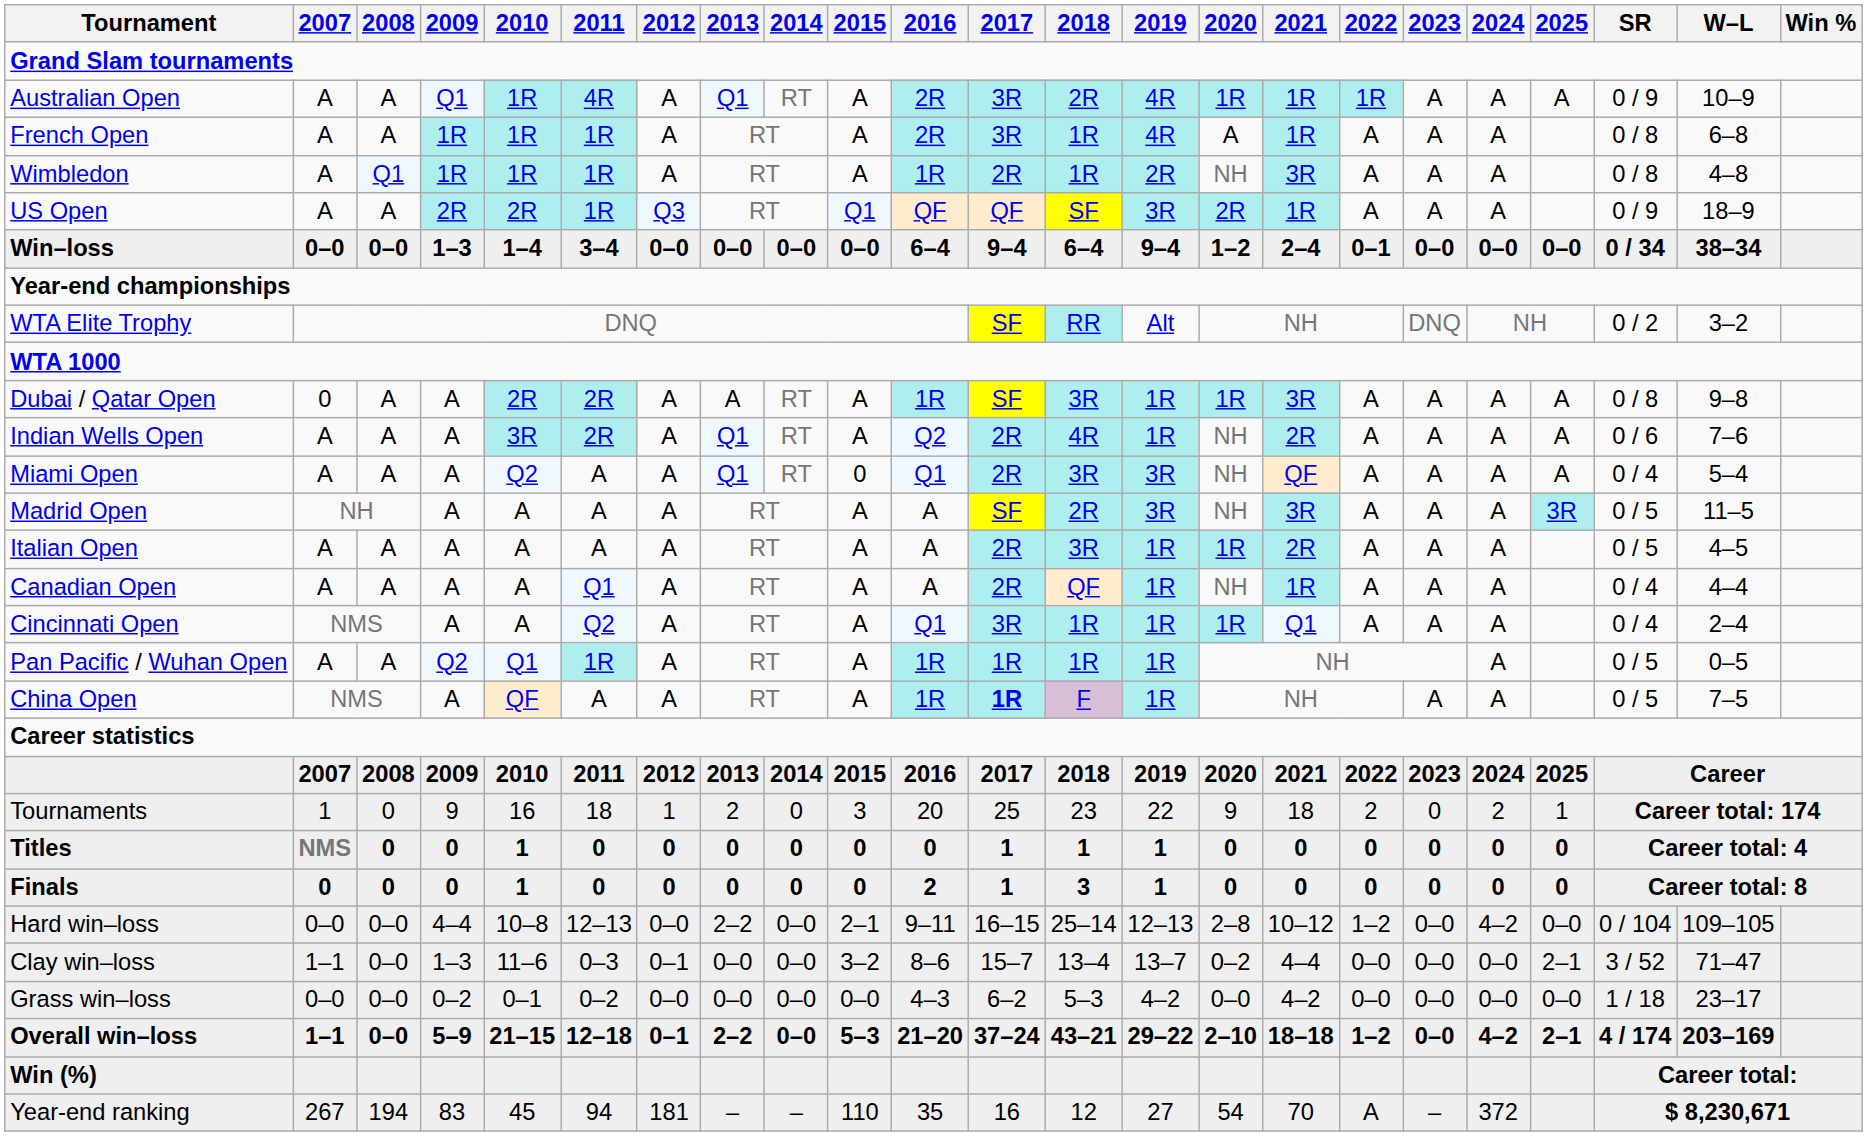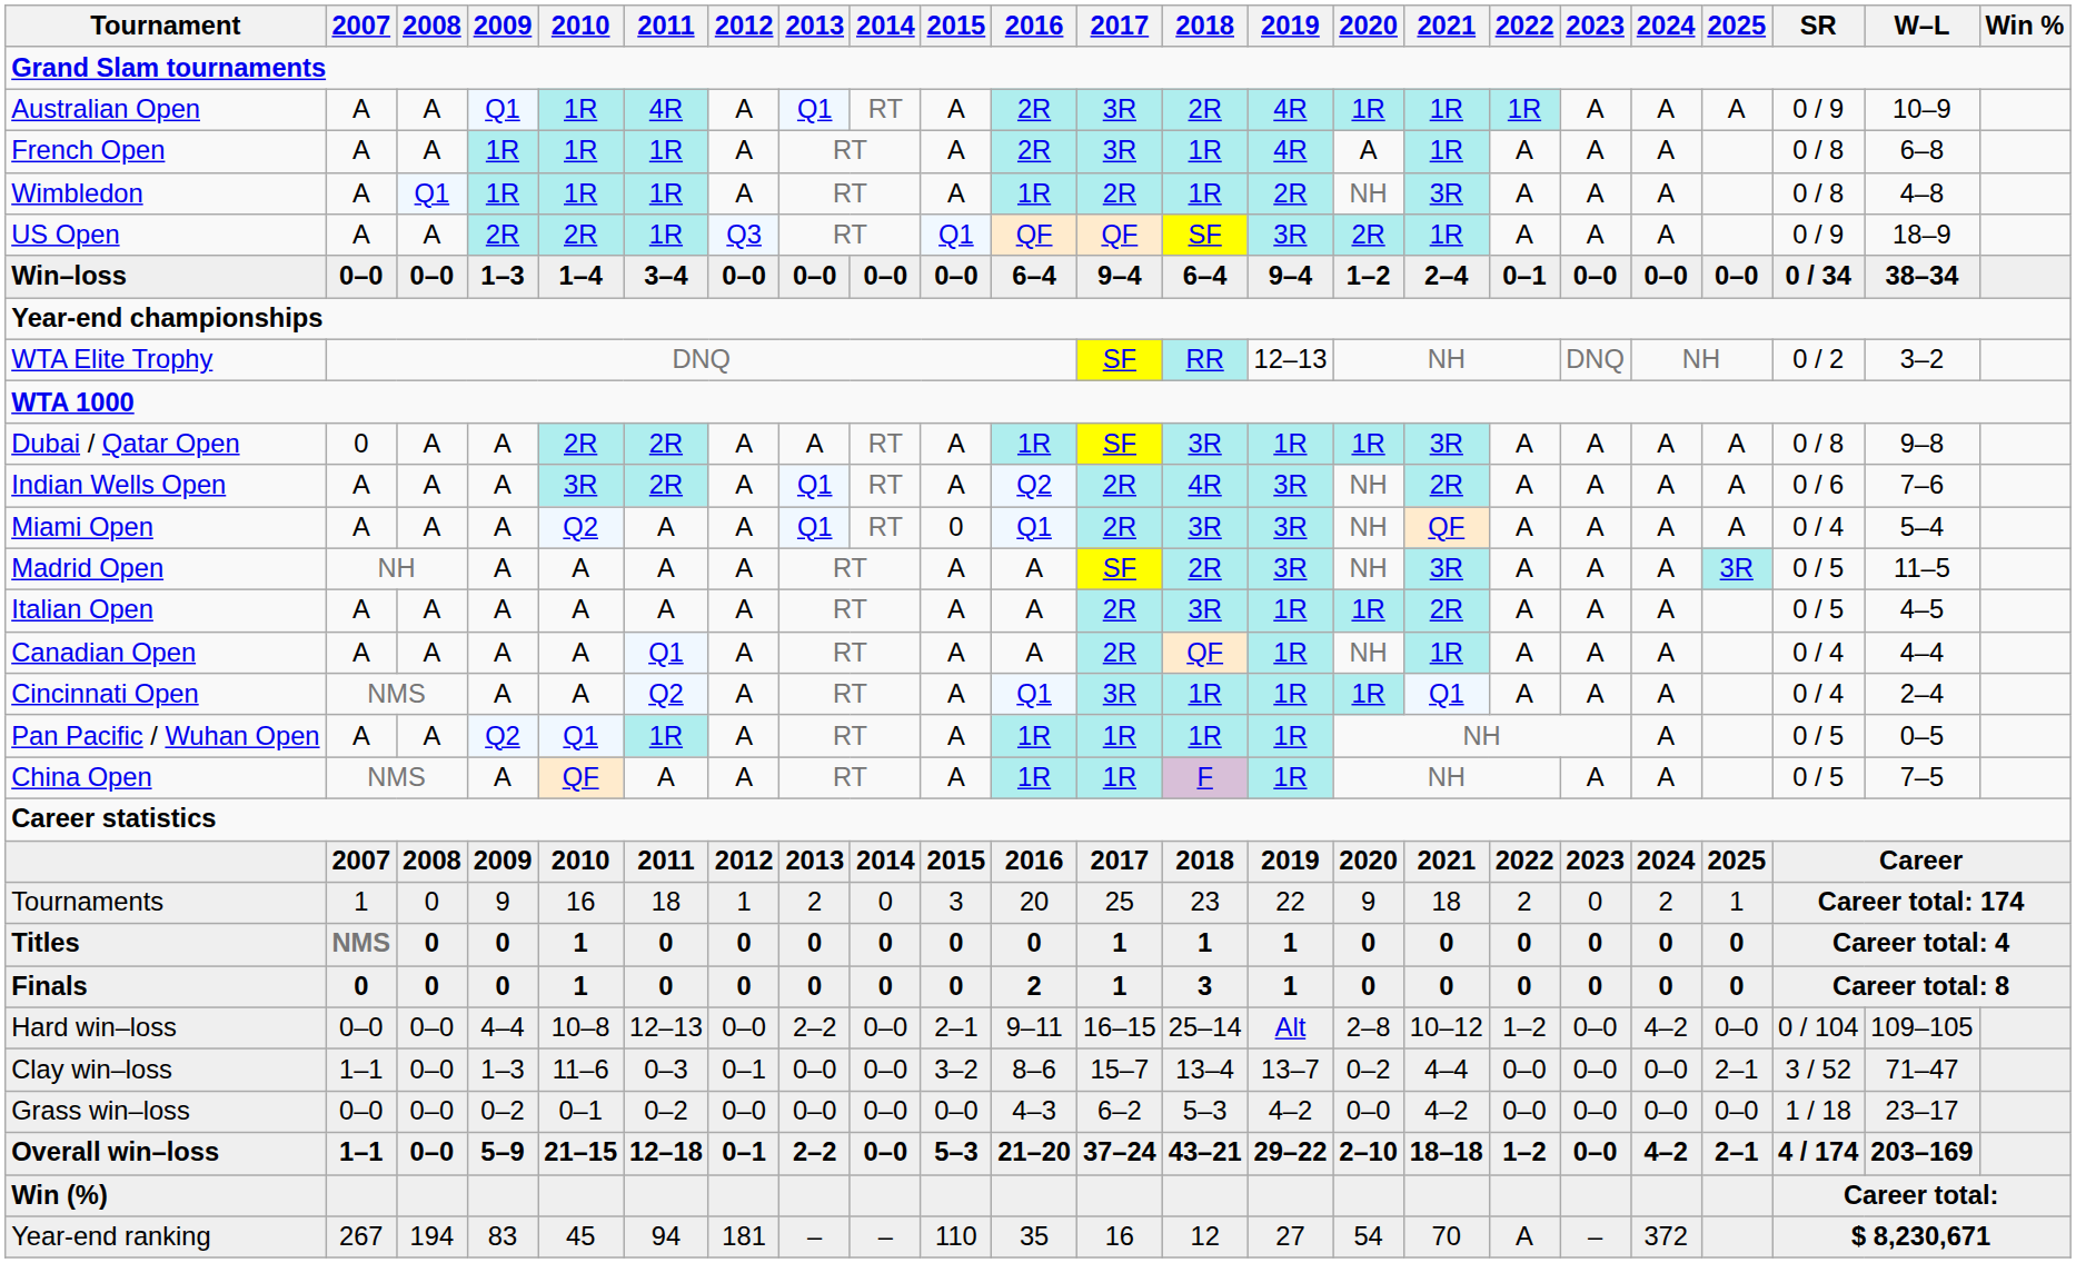 <table class="wikitable nowrap" style=text-align:center>
 <tr>
 <th>Tournament</th>
 <th><a href='#'>2007</a></th>
 <th><a href='#'>2008</a></th>
 <th><a href='#'>2009</a></th>
 <th><a href='#'>2010</a></th>
 <th><a href='#'>2011</a></th>
 <th><a href='#'>2012</a></th>
 <th><a href='#'>2013</a></th>
 <th><a href='#'>2014</a></th>
 <th><a href='#'>2015</a></th>
 <th><a href='#'>2016</a></th>
 <th><a href='#'>2017</a></th>
 <th><a href='#'>2018</a></th>
 <th><a href='#'>2019</a></th>
 <th><a href='#'>2020</a></th>
 <th><a href='#'>2021</a></th>
 <th><a href='#'>2022</a></th>
 <th><a href='#'>2023</a></th>
 <th><a href='#'>2024</a></th>
 <th><a href='#'>2025</a></th>
 <th>SR</th>
 <th>W–L</th>
 <th>Win %</th>
 </tr>
 <tr>
 <td colspan="23" style="text-align:left"><strong><a href='#'>Grand Slam tournaments</a></strong></td>
 </tr>
 <tr>
 <td style=text-align:left><a href='#'>Australian Open</a></td>
 <td>A</td>
 <td>A</td>
 <td bgcolor=f0f8ff><a href='#'>Q1</a></td>
 <td style=background:#afeeee><a href='#'>1R</a></td>
 <td style=background:#afeeee><a href='#'>4R</a></td>
 <td>A</td>
 <td bgcolor=f0f8ff><a href='#'>Q1</a></td>
 <td style=color:#767676>RT</td>
 <td>A</td>
 <td style=background:#afeeee><a href='#'>2R</a></td>
 <td style=background:#afeeee><a href='#'>3R</a></td>
 <td style=background:#afeeee><a href='#'>2R</a></td>
 <td style=background:#afeeee><a href='#'>4R</a></td>
 <td style=background:#afeeee><a href='#'>1R</a></td>
 <td style=background:#afeeee><a href='#'>1R</a></td>
 <td style=background:#afeeee><a href='#'>1R</a></td>
 <td>A</td>
 <td>A</td>
 <td>A</td>
 <td>0 / 9</td>
 <td>10–9</td>
 <td></td>
 </tr>
 <tr>
 <td style=text-align:left><a href='#'>French Open</a></td>
 <td>A</td>
 <td>A</td>
 <td style=background:#afeeee><a href='#'>1R</a></td>
 <td style=background:#afeeee><a href='#'>1R</a></td>
 <td style=background:#afeeee><a href='#'>1R</a></td>
 <td>A</td>
 <td colspan=2 style=color:#767676>RT</td>
 <td>A</td>
 <td style=background:#afeeee><a href='#'>2R</a></td>
 <td style=background:#afeeee><a href='#'>3R</a></td>
 <td style=background:#afeeee><a href='#'>1R</a></td>
 <td style=background:#afeeee><a href='#'>4R</a></td>
 <td>A</td>
 <td style=background:#afeeee><a href='#'>1R</a></td>
 <td>A</td>
 <td>A</td>
 <td>A</td>
 <td></td>
 <td>0 / 8</td>
 <td>6–8</td>
 <td></td>
 </tr>
 <tr>
 <td align=left><a href='#'>Wimbledon</a></td>
 <td>A</td>
 <td bgcolor=f0f8ff><a href='#'>Q1</a></td>
 <td style=background:#afeeee><a href='#'>1R</a></td>
 <td style=background:#afeeee><a href='#'>1R</a></td>
 <td style=background:#afeeee><a href='#'>1R</a></td>
 <td>A</td>
 <td colspan=2 style=color:#767676>RT</td>
 <td>A</td>
 <td style=background:#afeeee><a href='#'>1R</a></td>
 <td style=background:#afeeee><a href='#'>2R</a></td>
 <td style=background:#afeeee><a href='#'>1R</a></td>
 <td style=background:#afeeee><a href='#'>2R</a></td>
 <td style=color:#767676>NH</td>
 <td style=background:#afeeee><a href='#'>3R</a></td>
 <td>A</td>
 <td>A</td>
 <td>A</td>
 <td></td>
 <td>0 / 8</td>
 <td>4–8</td>
 <td></td>
 </tr>
 <tr>
 <td style=text-align:left><a href='#'>US Open</a></td>
 <td>A</td>
 <td>A</td>
 <td style=background:#afeeee><a href='#'>2R</a></td>
 <td style=background:#afeeee><a href='#'>2R</a></td>
 <td style=background:#afeeee><a href='#'>1R</a></td>
 <td bgcolor=f0f8ff><a href='#'>Q3</a></td>
 <td colspan=2 style=color:#767676>RT</td>
 <td bgcolor=f0f8ff><a href='#'>Q1</a></td>
 <td style=background:#ffebcd><a href='#'>QF</a></td>
 <td style=background:#ffebcd><a href='#'>QF</a></td>
 <td style=background:yellow><a href='#'>SF</a></td>
 <td style=background:#afeeee><a href='#'>3R</a></td>
 <td style=background:#afeeee><a href='#'>2R</a></td>
 <td style=background:#afeeee><a href='#'>1R</a></td>
 <td>A</td>
 <td>A</td>
 <td>A</td>
 <td></td>
 <td>0 / 9</td>
 <td>18–9</td>
 <td></td>
 </tr>
 <tr style=font-weight:bold;background:#efefef>
 <td style=text-align:left>Win–loss</td>
 <td>0–0</td>
 <td>0–0</td>
 <td>1–3</td>
 <td>1–4</td>
 <td>3–4</td>
 <td>0–0</td>
 <td>0–0</td>
 <td>0–0</td>
 <td>0–0</td>
 <td>6–4</td>
 <td>9–4</td>
 <td>6–4</td>
 <td>9–4</td>
 <td>1–2</td>
 <td>2–4</td>
 <td>0–1</td>
 <td>0–0</td>
 <td>0–0</td>
 <td>0–0</td>
 <td>0 / 34</td>
 <td>38–34</td>
 <td></td>
 </tr>
 <tr>
 <td colspan="23" style="text-align:left"><strong>Year-end championships</strong></td>
 </tr>
 <tr>
 <td align=left><a href='#'>WTA Elite Trophy</a></td>
 <td colspan=10 style=color:#767676>DNQ</td>
 <td bgcolor=yellow><a href='#'>SF</a></td>
 <td bgcolor=afeeee><a href='#'>RR</a></td>
-<td><a href='#'>Alt</a></td>
+<td>12–13</td>
 <td colspan="3" style="color:#767676">NH</td>
 <td style=color:#767676>DNQ</td>
 <td colspan="2" style="color:#767676">NH</td>
 <td>0 / 2</td>
 <td>3–2</td>
 <td></td>
 </tr>
 <tr>
 <td colspan="23" align="left"><strong><a href='#'>WTA 1000</a></strong></td>
 </tr>
 <tr>
 <td align=left><a href='#'>Dubai</a> / <a href='#'>Qatar Open</a></td>
 <td>0</td>
 <td>A</td>
 <td>A</td>
 <td style=background:#afeeee><a href='#'>2R</a></td>
 <td style=background:#afeeee><a href='#'>2R</a></td>
 <td>A</td>
 <td>A</td>
 <td style=color:#767676>RT</td>
 <td>A</td>
 <td style=background:#afeeee><a href='#'>1R</a></td>
 <td style=background:yellow><a href='#'>SF</a></td>
 <td style=background:#afeeee><a href='#'>3R</a></td>
 <td style=background:#afeeee><a href='#'>1R</a></td>
 <td style=background:#afeeee><a href='#'>1R</a></td>
 <td style=background:#afeeee><a href='#'>3R</a></td>
 <td>A</td>
 <td>A</td>
 <td>A</td>
 <td>A</td>
 <td>0 / 8</td>
 <td>9–8</td>
 <td></td>
 </tr>
 <tr>
 <td align=left><a href='#'>Indian Wells Open</a></td>
 <td>A</td>
 <td>A</td>
 <td>A</td>
 <td style=background:#afeeee><a href='#'>3R</a></td>
 <td style=background:#afeeee><a href='#'>2R</a></td>
 <td>A</td>
 <td bgcolor=f0f8ff><a href='#'>Q1</a></td>
 <td style=color:#767676>RT</td>
 <td>A</td>
 <td bgcolor=f0f8ff><a href='#'>Q2</a></td>
 <td style=background:#afeeee><a href='#'>2R</a></td>
 <td style=background:#afeeee><a href='#'>4R</a></td>
-<td style=background:#afeeee><a href='#'>1R</a></td>
+<td style=background:#afeeee><a href='#'>3R</a></td>
 <td style="color:#767676">NH</td>
 <td style=background:#afeeee><a href='#'>2R</a></td>
 <td>A</td>
 <td>A</td>
 <td>A</td>
 <td>A</td>
 <td>0 / 6</td>
 <td>7–6</td>
 <td></td>
 </tr>
 <tr>
 <td align=left><a href='#'>Miami Open</a></td>
 <td>A</td>
 <td>A</td>
 <td>A</td>
 <td bgcolor=f0f8ff><a href='#'>Q2</a></td>
 <td>A</td>
 <td>A</td>
 <td bgcolor=f0f8ff><a href='#'>Q1</a></td>
 <td style=color:#767676>RT</td>
 <td>0</td>
 <td bgcolor=f0f8ff><a href='#'>Q1</a></td>
 <td style=background:#afeeee><a href='#'>2R</a></td>
 <td style=background:#afeeee><a href='#'>3R</a></td>
 <td style=background:#afeeee><a href='#'>3R</a></td>
 <td style=color:#767676>NH</td>
 <td style=background:#ffebcd><a href='#'>QF</a></td>
 <td>A</td>
 <td>A</td>
 <td>A</td>
 <td>A</td>
 <td>0 / 4</td>
 <td>5–4</td>
 <td></td>
 </tr>
 <tr>
 <td align=left><a href='#'>Madrid Open</a></td>
 <td colspan=2 style=color:#767676>NH</td>
 <td>A</td>
 <td>A</td>
 <td>A</td>
 <td>A</td>
 <td colspan=2 style=color:#767676>RT</td>
 <td>A</td>
 <td>A</td>
 <td style=background:yellow><a href='#'>SF</a></td>
 <td style=background:#afeeee><a href='#'>2R</a></td>
 <td style=background:#afeeee><a href='#'>3R</a></td>
 <td style=color:#767676>NH</td>
 <td style=background:#afeeee><a href='#'>3R</a></td>
 <td>A</td>
 <td>A</td>
 <td>A</td>
 <td style=background:#afeeee><a href='#'>3R</a></td>
 <td>0 / 5</td>
 <td>11–5</td>
 <td></td>
 </tr>
 <tr>
 <td align=left><a href='#'>Italian Open</a></td>
 <td>A</td>
 <td>A</td>
 <td>A</td>
 <td>A</td>
 <td>A</td>
 <td>A</td>
 <td colspan=2 style=color:#767676>RT</td>
 <td>A</td>
 <td>A</td>
 <td style=background:#afeeee><a href='#'>2R</a></td>
 <td style=background:#afeeee><a href='#'>3R</a></td>
 <td bgcolor=afeeee><a href='#'>1R</a></td>
 <td bgcolor=afeeee><a href='#'>1R</a></td>
 <td bgcolor=afeeee><a href='#'>2R</a></td>
 <td>A</td>
 <td>A</td>
 <td>A</td>
 <td></td>
 <td>0 / 5</td>
 <td>4–5</td>
 <td></td>
 </tr>
 <tr>
 <td align=left><a href='#'>Canadian Open</a></td>
 <td>A</td>
 <td>A</td>
 <td>A</td>
 <td>A</td>
 <td bgcolor=f0f8ff><a href='#'>Q1</a></td>
 <td>A</td>
 <td colspan=2 style=color:#767676>RT</td>
 <td>A</td>
 <td>A</td>
 <td style=background:#afeeee><a href='#'>2R</a></td>
 <td style=background:#ffebcd><a href='#'>QF</a></td>
 <td style=background:#afeeee><a href='#'>1R</a></td>
 <td style=color:#767676>NH</td>
 <td style=background:#afeeee><a href='#'>1R</a></td>
 <td>A</td>
 <td>A</td>
 <td>A</td>
 <td></td>
 <td>0 / 4</td>
 <td>4–4</td>
 <td></td>
 </tr>
 <tr>
 <td align=left><a href='#'>Cincinnati Open</a></td>
 <td colspan=2 style=color:#767676>NMS</td>
 <td>A</td>
 <td>A</td>
 <td bgcolor=f0f8ff><a href='#'>Q2</a></td>
 <td>A</td>
 <td colspan=2 style=color:#767676>RT</td>
 <td>A</td>
 <td bgcolor=f0f8ff><a href='#'>Q1</a></td>
 <td style=background:#afeeee><a href='#'>3R</a></td>
 <td style=background:#afeeee><a href='#'>1R</a></td>
 <td style=background:#afeeee><a href='#'>1R</a></td>
 <td style=background:#afeeee><a href='#'>1R</a></td>
 <td bgcolor=f0f8ff><a href='#'>Q1</a></td>
 <td>A</td>
 <td>A</td>
 <td>A</td>
 <td></td>
 <td>0 / 4</td>
 <td>2–4</td>
 <td></td>
 </tr>
 <tr>
 <td align=left><a href='#'>Pan Pacific</a> / <a href='#'>Wuhan Open</a></td>
 <td>A</td>
 <td>A</td>
 <td bgcolor=f0f8ff><a href='#'>Q2</a></td>
 <td bgcolor=f0f8ff><a href='#'>Q1</a></td>
 <td style=background:#afeeee><a href='#'>1R</a></td>
 <td>A</td>
 <td colspan=2 style=color:#767676>RT</td>
 <td>A</td>
 <td style=background:#afeeee><a href='#'>1R</a></td>
 <td style=background:#afeeee><a href='#'>1R</a></td>
 <td style=background:#afeeee><a href='#'>1R</a></td>
 <td style=background:#afeeee><a href='#'>1R</a></td>
 <td colspan=4 style=color:#767676>NH</td>
 <td>A</td>
 <td></td>
 <td>0 / 5</td>
 <td>0–5</td>
 <td></td>
 </tr>
 <tr>
 <td align=left><a href='#'>China Open</a></td>
 <td colspan=2 style=color:#767676>NMS</td>
 <td>A</td>
 <td bgcolor=ffebcd><a href='#'>QF</a></td>
 <td>A</td>
 <td>A</td>
 <td colspan=2 style=color:#767676>RT</td>
 <td>A</td>
 <td style=background:#afeeee><a href='#'>1R</a></td>
-<td style=background:#afeeee><strong><a href='#'>1R</a></strong></td>
+<td style=background:#afeeee><a href='#'>1R</a></td>
 <td style=background:thistle><a href='#'>F</a></td>
 <td style=background:#afeeee><a href='#'>1R</a></td>
 <td colspan=3 style=color:#767676>NH</td>
 <td>A</td>
 <td>A</td>
 <td></td>
 <td>0 / 5</td>
 <td>7–5</td>
 <td></td>
 </tr>
 <tr>
 <td colspan="23" style="text-align:left"><strong>Career statistics</strong></td>
 </tr>
 <tr style=background:#efefef;font-weight:bold>
 <td></td>
 <td>2007</td>
 <td>2008</td>
 <td>2009</td>
 <td>2010</td>
 <td>2011</td>
 <td>2012</td>
 <td>2013</td>
 <td>2014</td>
 <td>2015</td>
 <td>2016</td>
 <td>2017</td>
 <td>2018</td>
 <td>2019</td>
 <td>2020</td>
 <td>2021</td>
 <td>2022</td>
 <td>2023</td>
 <td>2024</td>
 <td>2025</td>
 <td colspan=3>Career</td>
 </tr>
 <tr style=background:#efefef>
 <td style=text-align:left>Tournaments</td>
 <td>1</td>
 <td>0</td>
 <td>9</td>
 <td>16</td>
 <td>18</td>
 <td>1</td>
 <td>2</td>
 <td>0</td>
 <td>3</td>
 <td>20</td>
 <td>25</td>
 <td>23</td>
 <td>22</td>
 <td>9</td>
 <td>18</td>
 <td>2</td>
 <td>0</td>
 <td>2</td>
 <td>1</td>
 <td colspan=3><strong>Career total: 174</strong></td>
 </tr>
 <tr style=font-weight:bold;background:#efefef>
 <td style=text-align:left>Titles</td>
 <td style=color:#767676>NMS</td>
 <td>0</td>
 <td>0</td>
 <td>1</td>
 <td>0</td>
 <td>0</td>
 <td>0</td>
 <td>0</td>
 <td>0</td>
 <td>0</td>
 <td>1</td>
 <td>1</td>
 <td>1</td>
 <td>0</td>
 <td>0</td>
 <td>0</td>
 <td>0</td>
 <td>0</td>
 <td>0</td>
 <td colspan=3>Career total: 4</td>
 </tr>
 <tr style=font-weight:bold;background:#efefef>
 <td style=text-align:left>Finals</td>
 <td>0</td>
 <td>0</td>
 <td>0</td>
 <td>1</td>
 <td>0</td>
 <td>0</td>
 <td>0</td>
 <td>0</td>
 <td>0</td>
 <td>2</td>
 <td>1</td>
 <td>3</td>
 <td>1</td>
 <td>0</td>
 <td>0</td>
 <td>0</td>
 <td>0</td>
 <td>0</td>
 <td>0</td>
 <td colspan=3>Career total: 8</td>
 </tr>
 <tr style=background:#efefef>
 <td align=left>Hard win–loss</td>
 <td>0–0</td>
 <td>0–0</td>
 <td>4–4</td>
 <td>10–8</td>
 <td>12–13</td>
 <td>0–0</td>
 <td>2–2</td>
 <td>0–0</td>
 <td>2–1</td>
 <td>9–11</td>
 <td>16–15</td>
 <td>25–14</td>
-<td>12–13</td>
+<td><a href='#'>Alt</a></td>
 <td>2–8</td>
 <td>10–12</td>
 <td>1–2</td>
 <td>0–0</td>
 <td>4–2</td>
 <td>0–0</td>
 <td>0 / 104</td>
 <td>109–105</td>
 <td></td>
 </tr>
 <tr style=background:#efefef>
 <td align=left>Clay win–loss</td>
 <td>1–1</td>
 <td>0–0</td>
 <td>1–3</td>
 <td>11–6</td>
 <td>0–3</td>
 <td>0–1</td>
 <td>0–0</td>
 <td>0–0</td>
 <td>3–2</td>
 <td>8–6</td>
 <td>15–7</td>
 <td>13–4</td>
 <td>13–7</td>
 <td>0–2</td>
 <td>4–4</td>
 <td>0–0</td>
 <td>0–0</td>
 <td>0–0</td>
 <td>2–1</td>
 <td>3 / 52</td>
 <td>71–47</td>
 <td></td>
 </tr>
 <tr style=background:#efefef>
 <td align=left>Grass win–loss</td>
 <td>0–0</td>
 <td>0–0</td>
 <td>0–2</td>
 <td>0–1</td>
 <td>0–2</td>
 <td>0–0</td>
 <td>0–0</td>
 <td>0–0</td>
 <td>0–0</td>
 <td>4–3</td>
 <td>6–2</td>
 <td>5–3</td>
 <td>4–2</td>
 <td>0–0</td>
 <td>4–2</td>
 <td>0–0</td>
 <td>0–0</td>
 <td>0–0</td>
 <td>0–0</td>
 <td>1 / 18</td>
 <td>23–17</td>
 <td></td>
 </tr>
 <tr style=font-weight:bold;background:#efefef>
 <td style=text-align:left>Overall win–loss</td>
 <td>1–1</td>
 <td>0–0</td>
 <td>5–9</td>
 <td>21–15</td>
 <td>12–18</td>
 <td>0–1</td>
 <td>2–2</td>
 <td>0–0</td>
 <td>5–3</td>
 <td>21–20</td>
 <td>37–24</td>
 <td>43–21</td>
 <td>29–22</td>
 <td>2–10</td>
 <td>18–18</td>
 <td>1–2</td>
 <td>0–0</td>
 <td>4–2</td>
 <td>2–1</td>
 <td>4 / 174</td>
 <td>203–169</td>
 <td></td>
 </tr>
 <tr style=font-weight:bold;background:#efefef>
 <td style=text-align:left>Win (%)</td>
 <td></td>
 <td></td>
 <td></td>
 <td></td>
 <td></td>
 <td></td>
 <td></td>
 <td></td>
 <td></td>
 <td></td>
 <td></td>
 <td></td>
 <td></td>
 <td></td>
 <td></td>
 <td></td>
 <td></td>
 <td></td>
 <td></td>
 <td colspan=3>Career total: </td>
 </tr>
 <tr style=background:#efefef>
 <td style=text-align:left>Year-end ranking</td>
 <td>267</td>
 <td>194</td>
 <td>83</td>
 <td>45</td>
 <td>94</td>
 <td>181</td>
 <td>–</td>
 <td>–</td>
 <td>110</td>
 <td>35</td>
 <td>16</td>
 <td>12</td>
 <td>27</td>
 <td>54</td>
 <td>70</td>
 <td>A</td>
 <td>–</td>
 <td>372</td>
 <td></td>
 <td colspan=3><strong>$ 8,230,671</strong></td>
 </tr>
 </table>
